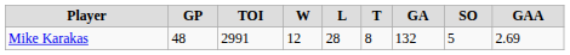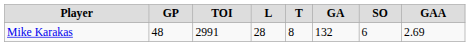 <table class="wikitable" width="50%">
 <tr align="center"  bgcolor="#dddddd">
 <td><strong>Player</strong></td>
 <td><strong>GP</strong></td>
 <td><strong>TOI</strong></td>
-<td><strong>W</strong></td>
 <td><strong>L</strong></td>
 <td><strong>T</strong></td>
 <td><strong>GA</strong></td>
 <td><strong>SO</strong></td>
 <td><strong>GAA</strong></td>
 </tr>
 <tr>
 <td><a href='#'>Mike Karakas</a></td>
 <td>48</td>
 <td>2991</td>
-<td>12</td>
 <td>28</td>
 <td>8</td>
 <td>132</td>
-<td>5</td>
+<td>6</td>
 <td>2.69</td>
 </tr>
 </table>
